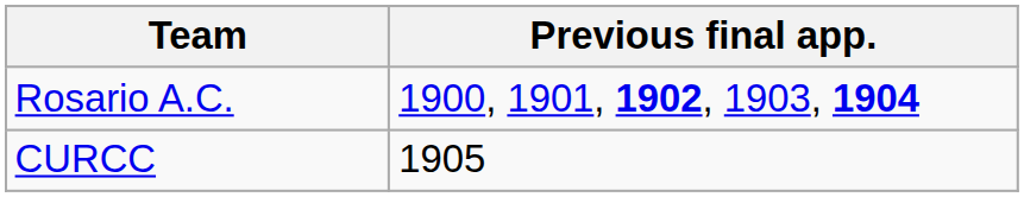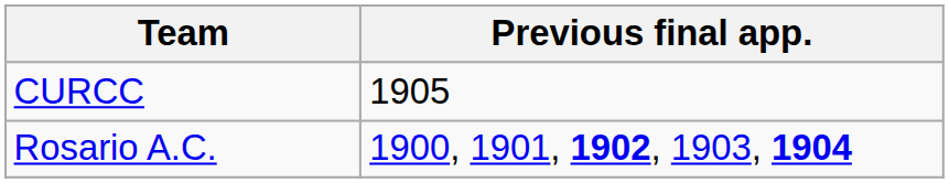 <table class="wikitable">
 <tr>
 <th width=150px>Team</th>
 <th width=250px>Previous final app.</th>
 </tr>
 <tr>
+<td> <a href='#'>CURCC</a></td>
+<td>1905</td>
+</tr>
+<tr>
 <td> <a href='#'>Rosario A.C.</a></td>
 <td><a href='#'>1900</a>, <a href='#'>1901</a>, <strong><a href='#'>1902</a></strong>, <a href='#'>1903</a>, <strong><a href='#'>1904</a></strong></td>
 </tr>
-<tr>
-<td> <a href='#'>CURCC</a></td>
-<td>1905</td>
-</tr>
 </table>
